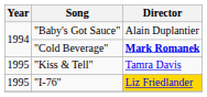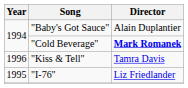 <table class="wikitable">
 <tr>
 <th>Year</th>
 <th>Song</th>
 <th>Director</th>
 </tr>
 <tr>
 <td rowspan="2">1994</td>
 <td>"Baby's Got Sauce"</td>
 <td>Alain Duplantier</td>
 </tr>
 <tr>
 <td>"Cold Beverage"</td>
 <td><strong><a href='#'>Mark Romanek</a></strong></td>
 </tr>
 <tr>
-<td>1995</td>
+<td>1996</td>
 <td>"Kiss & Tell"</td>
 <td><a href='#'>Tamra Davis</a></td>
 </tr>
 <tr>
 <td>1995</td>
 <td>"I-76"</td>
-<td style="background: gold;"><a href='#'>Liz Friedlander</a></td>
+<td><a href='#'>Liz Friedlander</a></td>
 </tr>
 <tr>
 </tr>
 </table>
